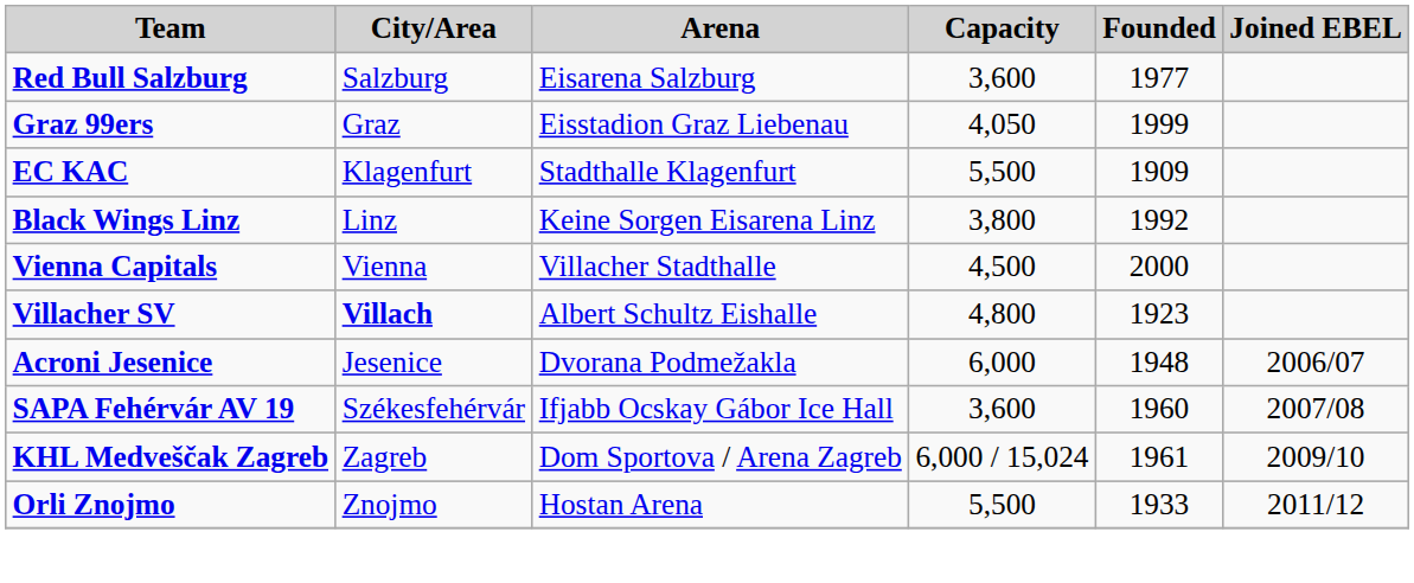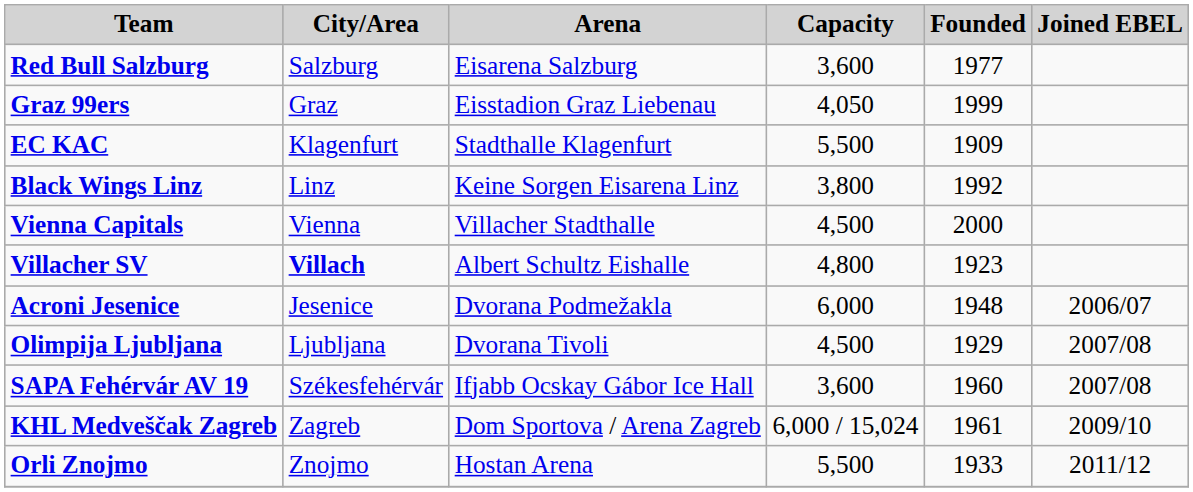 <table class="wikitable" style="text-align:left">
 <tr>
 <th style="background:lightgrey">Team</th>
 <th style="background:lightgrey">City/Area</th>
 <th style="background:lightgrey">Arena</th>
 <th style="background:lightgrey">Capacity</th>
 <th style="background:lightgrey">Founded</th>
 <th style="background:lightgrey">Joined EBEL</th>
 </tr>
 <tr>
 <td><strong><a href='#'>Red Bull Salzburg</a></strong></td>
 <td> <a href='#'>Salzburg</a></td>
 <td><a href='#'>Eisarena Salzburg</a></td>
 <td align=center>3,600</td>
 <td align=center>1977</td>
 <td></td>
 </tr>
 <tr>
 <td><strong><a href='#'>Graz 99ers</a></strong></td>
 <td> <a href='#'>Graz</a></td>
 <td><a href='#'>Eisstadion Graz Liebenau</a></td>
 <td align=center>4,050</td>
 <td align=center>1999</td>
 <td></td>
 </tr>
 <tr>
 <td><strong><a href='#'>EC KAC</a></strong></td>
 <td> <a href='#'>Klagenfurt</a></td>
 <td><a href='#'>Stadthalle Klagenfurt</a></td>
 <td align=center>5,500</td>
 <td align=center>1909</td>
 <td></td>
 </tr>
 <tr>
 <td><strong><a href='#'>Black Wings Linz</a></strong></td>
 <td> <a href='#'>Linz</a></td>
 <td><a href='#'>Keine Sorgen Eisarena Linz</a></td>
 <td align=center>3,800</td>
 <td align=center>1992</td>
 <td></td>
 </tr>
 <tr>
 <td><strong><a href='#'>Vienna Capitals</a></strong></td>
 <td> <a href='#'>Vienna</a></td>
 <td><a href='#'>Villacher Stadthalle</a></td>
 <td align=center>4,500</td>
 <td align=center>2000</td>
 <td></td>
 </tr>
 <tr>
 <td><strong><a href='#'>Villacher SV</a></strong></td>
 <td><strong> <a href='#'>Villach</a></strong></td>
 <td><a href='#'>Albert Schultz Eishalle</a></td>
 <td align=center>4,800</td>
 <td align=center>1923</td>
 <td></td>
 </tr>
 <tr>
 <td><strong><a href='#'>Acroni Jesenice</a></strong></td>
 <td> <a href='#'>Jesenice</a></td>
 <td><a href='#'>Dvorana Podmežakla</a></td>
 <td align=center>6,000</td>
 <td align=center>1948</td>
 <td align=center>2006/07</td>
 </tr>
 <tr>
+<td><strong><a href='#'>Olimpija Ljubljana</a></strong></td>
+<td> <a href='#'>Ljubljana</a></td>
+<td><a href='#'>Dvorana Tivoli</a></td>
+<td align=center>4,500</td>
+<td align=center>1929</td>
+<td align=center>2007/08</td>
+</tr>
+<tr>
 <td><strong><a href='#'>SAPA Fehérvár AV 19</a></strong></td>
 <td> <a href='#'>Székesfehérvár</a></td>
 <td><a href='#'>Ifjabb Ocskay Gábor Ice Hall</a></td>
 <td align=center>3,600</td>
 <td align=center>1960</td>
 <td align=center>2007/08</td>
 </tr>
 <tr>
 <td><strong><a href='#'>KHL Medveščak Zagreb</a></strong></td>
 <td> <a href='#'>Zagreb</a></td>
 <td><a href='#'>Dom Sportova</a> / <a href='#'>Arena Zagreb</a></td>
 <td align=center>6,000 / 15,024</td>
 <td align=center>1961</td>
 <td align=center>2009/10</td>
 </tr>
 <tr>
 <td><strong><a href='#'>Orli Znojmo</a></strong></td>
 <td> <a href='#'>Znojmo</a></td>
 <td><a href='#'>Hostan Arena</a></td>
 <td align=center>5,500</td>
 <td align=center>1933</td>
 <td align=center>2011/12</td>
 </tr>
 <tr>
 </tr>
 </table>
